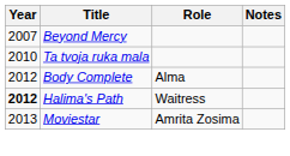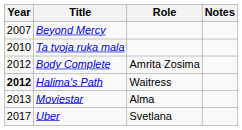 <table class="wikitable sortable">
 <tr>
 <th>Year</th>
 <th>Title</th>
 <th>Role</th>
 <th class="unsortable">Notes</th>
 </tr>
 <tr>
 <td>2007</td>
 <td><em><a href='#'>Beyond Mercy</a></em></td>
 <td></td>
 <td></td>
 </tr>
 <tr>
 <td>2010</td>
 <td><em><a href='#'>Ta tvoja ruka mala</a></em></td>
 <td></td>
 <td></td>
 </tr>
 <tr>
 <td>2012</td>
 <td><em><a href='#'>Body Complete</a></em></td>
-<td>Alma</td>
+<td>Amrita Zosima</td>
 <td></td>
 </tr>
 <tr>
 <td><strong>2012</strong></td>
 <td><em><a href='#'>Halima's Path</a></em></td>
 <td>Waitress</td>
 <td></td>
 </tr>
 <tr>
 <td>2013</td>
 <td><em><a href='#'>Moviestar</a></em></td>
-<td>Amrita Zosima</td>
+<td>Alma</td>
+<td></td>
+</tr>
+<tr>
+<td>2017</td>
+<td><em><a href='#'>Uber</a></em></td>
+<td>Svetlana</td>
 <td></td>
 </tr>
 </table>
